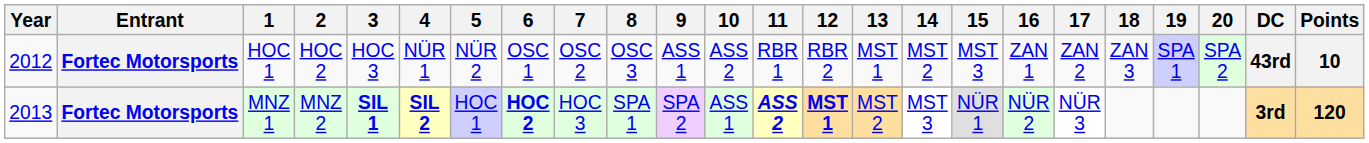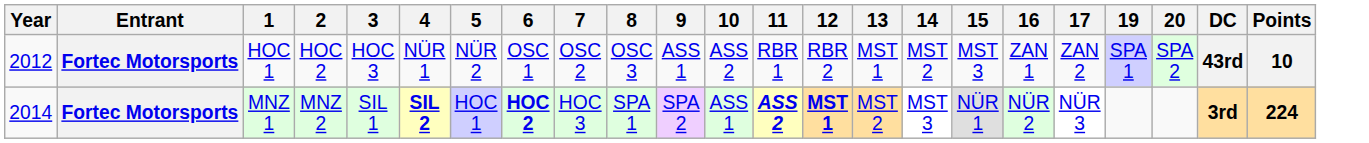 <table class="wikitable" style="text-align:center; font-size:85%">
 <tr>
 <th>Year</th>
 <th>Entrant</th>
 <th>1</th>
 <th>2</th>
 <th>3</th>
 <th>4</th>
 <th>5</th>
 <th>6</th>
 <th>7</th>
 <th>8</th>
 <th>9</th>
 <th>10</th>
 <th>11</th>
 <th>12</th>
 <th>13</th>
 <th>14</th>
 <th>15</th>
 <th>16</th>
 <th>17</th>
-<th>18</th>
 <th>19</th>
 <th>20</th>
 <th>DC</th>
 <th>Points</th>
 </tr>
 <tr>
 <td><a href='#'>2012</a></td>
 <th><a href='#'>Fortec Motorsports</a></th>
 <td style="background:#;"><a href='#'>HOC<br>1</a><br></td>
 <td style="background:#;"><a href='#'>HOC<br>2</a><br></td>
 <td style="background:#;"><a href='#'>HOC<br>3</a><br></td>
 <td style="background:#;"><a href='#'>NÜR<br>1</a><br></td>
 <td style="background:#;"><a href='#'>NÜR<br>2</a><br></td>
 <td style="background:#;"><a href='#'>OSC<br>1</a><br></td>
 <td style="background:#;"><a href='#'>OSC<br>2</a><br></td>
 <td style="background:#;"><a href='#'>OSC<br>3</a><br></td>
 <td style="background:#;"><a href='#'>ASS<br>1</a><br></td>
 <td style="background:#;"><a href='#'>ASS<br>2</a><br></td>
 <td style="background:#;"><a href='#'>RBR<br>1</a><br></td>
 <td style="background:#;"><a href='#'>RBR<br>2</a><br></td>
 <td style="background:#;"><a href='#'>MST<br>1</a><br></td>
 <td style="background:#;"><a href='#'>MST<br>2</a><br></td>
 <td style="background:#;"><a href='#'>MST<br>3</a><br></td>
 <td style="background:#;"><a href='#'>ZAN<br>1</a><br></td>
 <td style="background:#;"><a href='#'>ZAN<br>2</a><br></td>
-<td style="background:#;"><a href='#'>ZAN<br>3</a><br></td>
 <td style="background:#cfcfff;"><a href='#'>SPA<br>1</a><br></td>
 <td style="background:#dfffdf;"><a href='#'>SPA<br>2</a><br></td>
 <th>43rd</th>
 <th>10</th>
 </tr>
 <tr>
-<td><a href='#'>2013</a></td>
+<td><a href='#'>2014</a></td>
 <th nowrap><a href='#'>Fortec Motorsports</a></th>
 <td style="background:#dfffdf;"><a href='#'>MNZ<br>1</a><br></td>
 <td style="background:#dfffdf;"><a href='#'>MNZ<br>2</a><br></td>
-<td style="background:#dfffdf;"><strong><a href='#'>SIL<br>1</a><br></strong></td>
+<td style="background:#dfffdf;"><a href='#'>SIL<br>1</a><br></td>
 <td style="background:#ffffbf;"><strong><a href='#'>SIL<br>2</a></strong><br></td>
 <td style="background:#cfcfff;"><a href='#'>HOC<br>1</a><br></td>
 <td style="background:#dfffdf;"><strong><a href='#'>HOC<br>2</a><br></strong></td>
 <td style="background:#dfffdf;"><a href='#'>HOC<br>3</a><br></td>
 <td style="background:#dfffdf;"><a href='#'>SPA<br>1</a><br></td>
 <td style="background:#efcfff;"><a href='#'>SPA<br>2</a><br></td>
 <td style="background:#dfffdf;"><a href='#'>ASS<br>1</a><br></td>
 <td style="background:#ffffbf;"><strong><em><a href='#'>ASS<br>2</a></em></strong><br></td>
 <td style="background:#ffdf9f;"><strong><a href='#'>MST<br>1</a></strong><br></td>
 <td style="background:#ffdf9f;"><a href='#'>MST<br>2</a><br></td>
 <td style="background:#FFFFFF;"><a href='#'>MST<br>3</a><br></td>
 <td style="background:#dfdfdf;"><a href='#'>NÜR<br>1</a><br></td>
 <td style="background:#dfffdf;"><a href='#'>NÜR<br>2</a><br></td>
 <td style="background:#FFFFFF;"><a href='#'>NÜR<br>3</a><br></td>
 <td></td>
 <td></td>
-<td></td>
 <th style="background:#ffdf9f;">3rd</th>
-<th style="background:#ffdf9f;">120</th>
+<th style="background:#ffdf9f;">224</th>
 </tr>
 </table>
